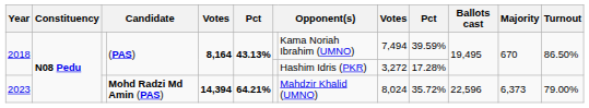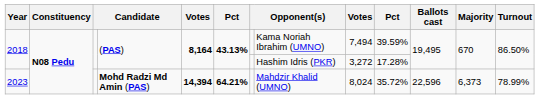 <table class="wikitable" style="margin:0.5em ; font-size:95%">
 <tr>
 <th>Year</th>
 <th>Constituency</th>
 <th colspan=2>Candidate</th>
 <th>Votes</th>
 <th>Pct</th>
 <th colspan=2>Opponent(s)</th>
 <th>Votes</th>
 <th>Pct</th>
 <th>Ballots cast</th>
 <th>Majority</th>
 <th>Turnout</th>
 </tr>
 <tr>
 <td rowspan=2><a href='#'>2018</a></td>
 <td rowspan=3><strong>N08 <a href='#'>Pedu</a></strong></td>
 <td rowspan=2 ></td>
 <td rowspan=2> (<a href='#'><strong>PAS</strong></a>)</td>
 <td rowspan=2 align=right><strong>8,164</strong></td>
 <td rowspan=2><strong>43.13%</strong></td>
 <td></td>
 <td>Kama Noriah Ibrahim (<a href='#'>UMNO</a>)</td>
 <td align=right>7,494</td>
 <td>39.59%</td>
 <td rowspan=2>19,495</td>
 <td rowspan=2>670</td>
 <td rowspan=2>86.50%</td>
 </tr>
 <tr>
 <td></td>
 <td>Hashim Idris (<a href='#'>PKR</a>)</td>
 <td align=right>3,272</td>
 <td>17.28%</td>
 </tr>
 <tr>
 <td><a href='#'>2023</a></td>
 <td bgcolor=></td>
 <td><strong>Mohd Radzi Md Amin</strong> (<a href='#'><strong>PAS</strong></a>)</td>
 <td align=right><strong>14,394</strong></td>
 <td><strong>64.21%</strong></td>
 <td></td>
 <td><a href='#'>Mahdzir Khalid</a> (<a href='#'>UMNO</a>)</td>
 <td align=right>8,024</td>
 <td>35.72%</td>
 <td>22,596</td>
 <td>6,373</td>
-<td>79.00%</td>
+<td>78.99%</td>
 </tr>
 </table>
